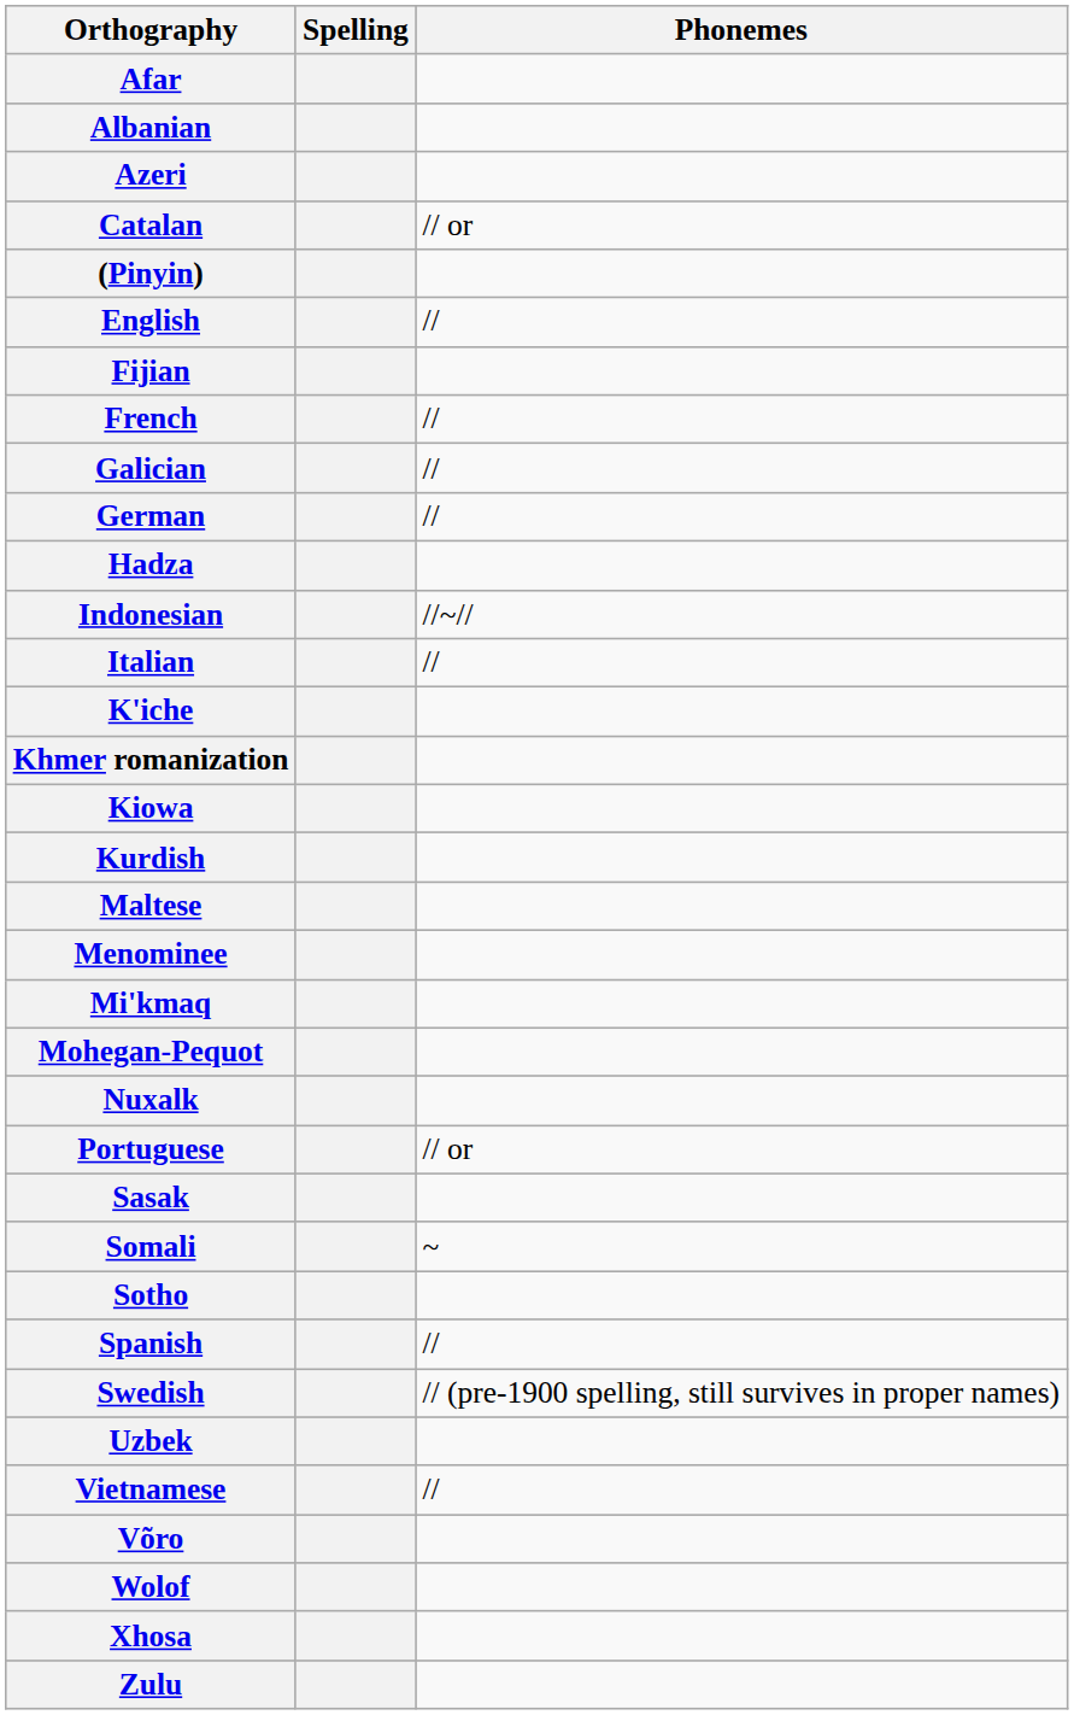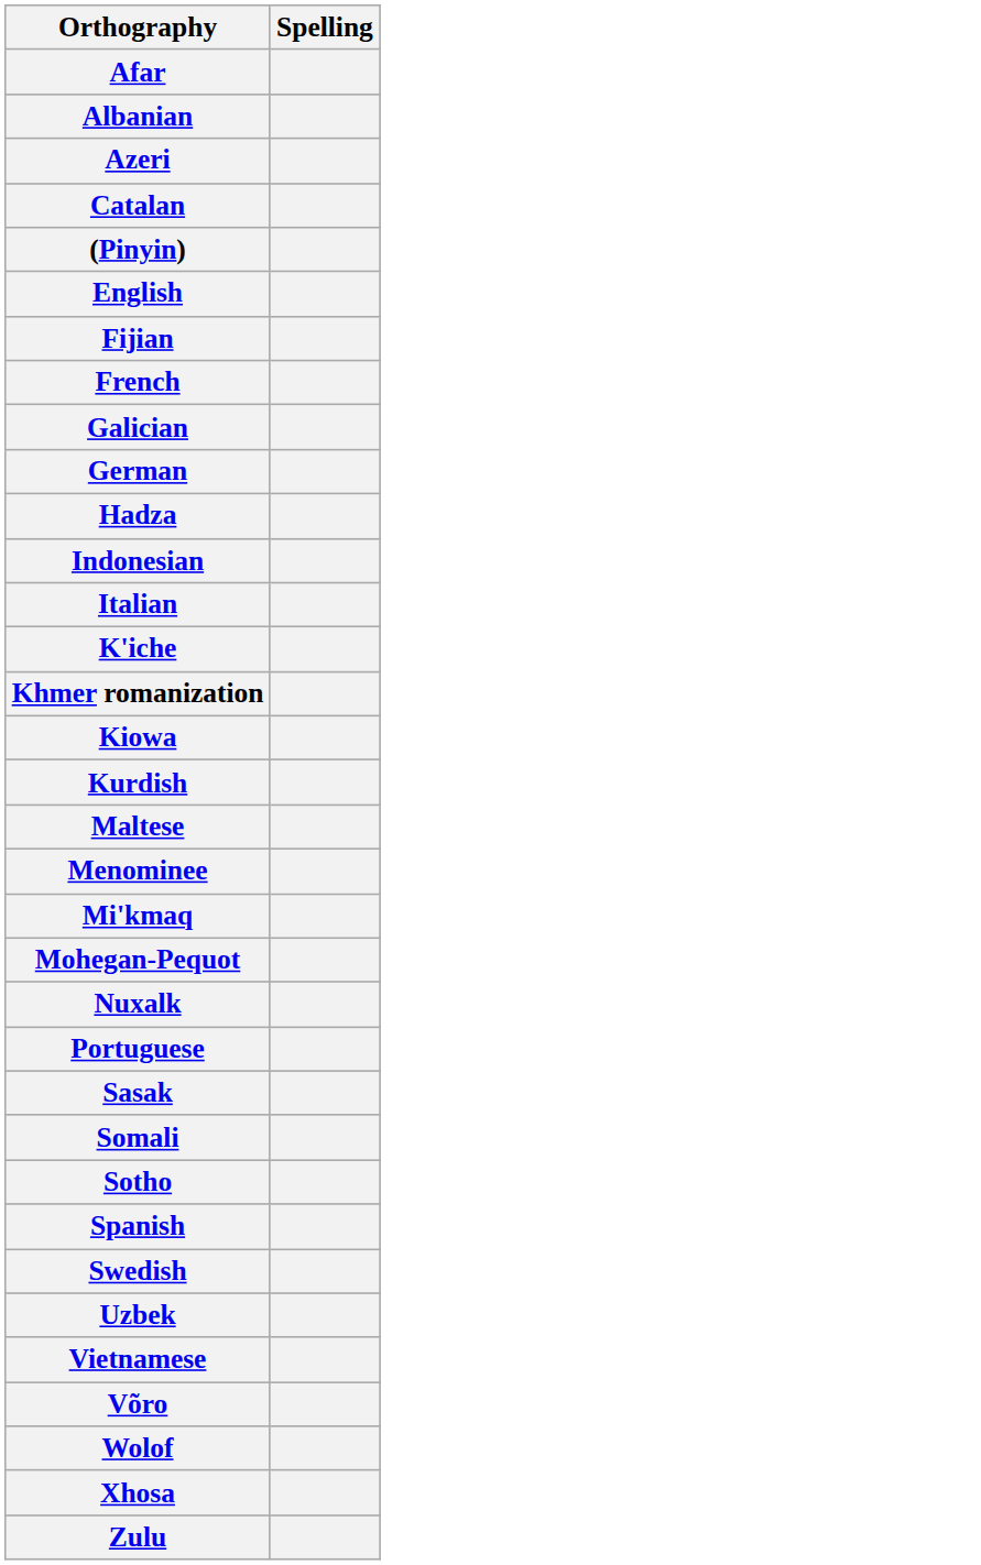 <table class="wikitable mw-collapsible">
 <tr>
 <th>Orthography</th>
 <th>Spelling</th>
-<th>Phonemes</th>
 </tr>
 <tr>
 <th><a href='#'>Afar</a></th>
 <th></th>
-<td></td>
 </tr>
 <tr>
 <th><a href='#'>Albanian</a></th>
 <th></th>
-<td></td>
 </tr>
 <tr>
 <th><a href='#'>Azeri</a></th>
 <th></th>
-<td></td>
 </tr>
 <tr>
 <th><a href='#'>Catalan</a></th>
 <th></th>
-<td>// or </td>
 </tr>
 <tr>
 <th> (<a href='#'>Pinyin</a>)</th>
 <th></th>
-<td></td>
 </tr>
 <tr>
 <th><a href='#'>English</a></th>
 <th></th>
-<td>//</td>
 </tr>
 <tr>
 <th><a href='#'>Fijian</a></th>
 <th></th>
-<td></td>
 </tr>
 <tr>
 <th><a href='#'>French</a></th>
 <th></th>
-<td>//</td>
 </tr>
 <tr>
 <th><a href='#'>Galician</a></th>
 <th></th>
-<td>//</td>
 </tr>
 <tr>
 <th><a href='#'>German</a></th>
 <th></th>
-<td>//</td>
 </tr>
 <tr>
 <th><a href='#'>Hadza</a></th>
 <th></th>
-<td></td>
 </tr>
 <tr>
 <th><a href='#'>Indonesian</a></th>
 <th></th>
-<td>//~//</td>
 </tr>
 <tr>
 <th><a href='#'>Italian</a></th>
 <th></th>
-<td>//</td>
 </tr>
 <tr>
 <th><a href='#'>K'iche</a></th>
 <th></th>
-<td></td>
 </tr>
 <tr>
 <th><a href='#'>Khmer</a> romanization</th>
 <th></th>
-<td></td>
 </tr>
 <tr>
 <th><a href='#'>Kiowa</a></th>
 <th></th>
-<td></td>
 </tr>
 <tr>
 <th><a href='#'>Kurdish</a></th>
 <th></th>
-<td></td>
 </tr>
 <tr>
 <th><a href='#'>Maltese</a></th>
 <th></th>
-<td></td>
 </tr>
 <tr>
 <th><a href='#'>Menominee</a></th>
 <th></th>
-<td></td>
 </tr>
 <tr>
 <th><a href='#'>Mi'kmaq</a></th>
 <th></th>
-<td></td>
 </tr>
 <tr>
 <th><a href='#'>Mohegan-Pequot</a></th>
 <th></th>
-<td></td>
 </tr>
 <tr>
 <th><a href='#'>Nuxalk</a></th>
 <th></th>
-<td></td>
 </tr>
 <tr>
 <th><a href='#'>Portuguese</a></th>
 <th></th>
-<td>// or </td>
 </tr>
 <tr>
 <th><a href='#'>Sasak</a></th>
 <th></th>
-<td></td>
 </tr>
 <tr>
 <th><a href='#'>Somali</a></th>
 <th></th>
-<td>~</td>
 </tr>
 <tr>
 <th><a href='#'>Sotho</a></th>
 <th></th>
-<td></td>
 </tr>
 <tr>
 <th><a href='#'>Spanish</a></th>
 <th></th>
-<td>//</td>
 </tr>
 <tr>
 <th><a href='#'>Swedish</a></th>
 <th></th>
-<td>// (pre-1900 spelling, still survives in proper names)</td>
 </tr>
 <tr>
 <th><a href='#'>Uzbek</a></th>
 <th></th>
-<td></td>
 </tr>
 <tr>
 <th><a href='#'>Vietnamese</a></th>
 <th></th>
-<td>//</td>
 </tr>
 <tr>
 <th><a href='#'>Võro</a></th>
 <th></th>
-<td></td>
 </tr>
 <tr>
 <th><a href='#'>Wolof</a></th>
 <th></th>
-<td></td>
 </tr>
 <tr>
 <th><a href='#'>Xhosa</a></th>
 <th></th>
-<td></td>
 </tr>
 <tr>
 <th><a href='#'>Zulu</a></th>
 <th></th>
-<td></td>
 </tr>
 </table>
